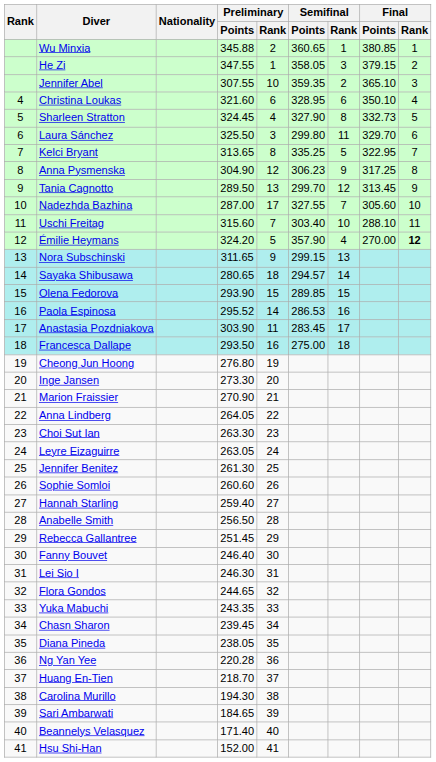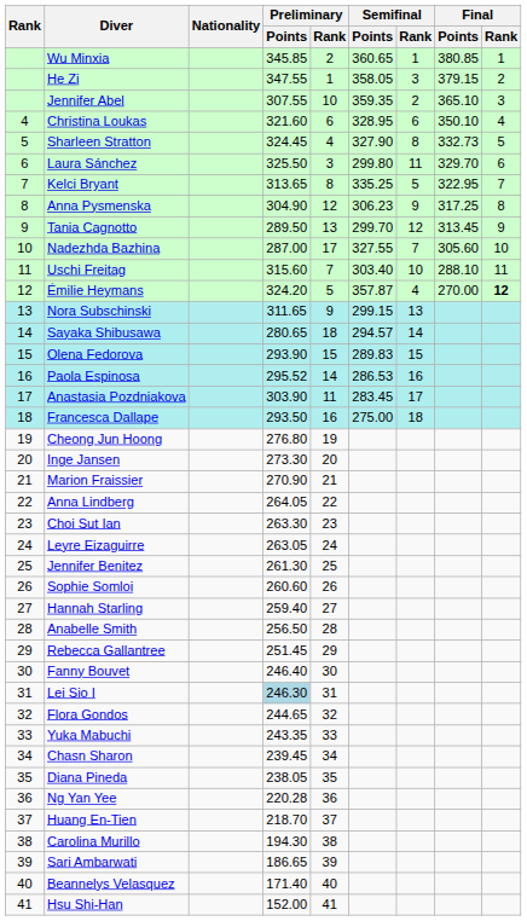 <table class="wikitable" style="text-align:center">
 <tr>
 <th rowspan="2">Rank</th>
 <th rowspan="2">Diver</th>
 <th rowspan="2">Nationality</th>
 <th colspan="2">Preliminary</th>
 <th colspan="2">Semifinal</th>
 <th colspan="2">Final</th>
 </tr>
 <tr>
 <th>Points</th>
 <th>Rank</th>
 <th>Points</th>
 <th>Rank</th>
 <th>Points</th>
 <th>Rank</th>
 </tr>
 <tr bgcolor=ccffcc>
 <td></td>
 <td align=left><a href='#'>Wu Minxia</a></td>
 <td align=left></td>
-<td>345.88</td>
+<td>345.85</td>
 <td>2</td>
 <td>360.65</td>
 <td>1</td>
 <td>380.85</td>
 <td>1</td>
 </tr>
 <tr bgcolor=ccffcc>
 <td></td>
 <td align=left><a href='#'>He Zi</a></td>
 <td align=left></td>
 <td>347.55</td>
 <td>1</td>
 <td>358.05</td>
 <td>3</td>
 <td>379.15</td>
 <td>2</td>
 </tr>
 <tr bgcolor=ccffcc>
 <td></td>
 <td align=left><a href='#'>Jennifer Abel</a></td>
 <td align=left></td>
 <td>307.55</td>
 <td>10</td>
 <td>359.35</td>
 <td>2</td>
 <td>365.10</td>
 <td>3</td>
 </tr>
 <tr bgcolor=ccffcc>
 <td>4</td>
 <td align=left><a href='#'>Christina Loukas</a></td>
 <td align=left></td>
 <td>321.60</td>
 <td>6</td>
 <td>328.95</td>
 <td>6</td>
 <td>350.10</td>
 <td>4</td>
 </tr>
 <tr bgcolor=ccffcc>
 <td>5</td>
 <td align=left><a href='#'>Sharleen Stratton</a></td>
 <td align=left></td>
 <td>324.45</td>
 <td>4</td>
 <td>327.90</td>
 <td>8</td>
 <td>332.73</td>
 <td>5</td>
 </tr>
 <tr bgcolor=ccffcc>
 <td>6</td>
 <td align=left><a href='#'>Laura Sánchez</a></td>
 <td align=left></td>
 <td>325.50</td>
 <td>3</td>
 <td>299.80</td>
 <td>11</td>
 <td>329.70</td>
 <td>6</td>
 </tr>
 <tr bgcolor=ccffcc>
 <td>7</td>
 <td align=left><a href='#'>Kelci Bryant</a></td>
 <td align=left></td>
 <td>313.65</td>
 <td>8</td>
 <td>335.25</td>
 <td>5</td>
 <td>322.95</td>
 <td>7</td>
 </tr>
 <tr bgcolor=ccffcc>
 <td>8</td>
 <td align=left><a href='#'>Anna Pysmenska</a></td>
 <td align=left></td>
 <td>304.90</td>
 <td>12</td>
 <td>306.23</td>
 <td>9</td>
 <td>317.25</td>
 <td>8</td>
 </tr>
 <tr bgcolor=ccffcc>
 <td>9</td>
 <td align=left><a href='#'>Tania Cagnotto</a></td>
 <td align=left></td>
 <td>289.50</td>
 <td>13</td>
 <td>299.70</td>
 <td>12</td>
 <td>313.45</td>
 <td>9</td>
 </tr>
 <tr bgcolor=ccffcc>
 <td>10</td>
 <td align=left><a href='#'>Nadezhda Bazhina</a></td>
 <td align=left></td>
 <td>287.00</td>
 <td>17</td>
 <td>327.55</td>
 <td>7</td>
 <td>305.60</td>
 <td>10</td>
 </tr>
 <tr bgcolor=ccffcc>
 <td>11</td>
 <td align=left><a href='#'>Uschi Freitag</a></td>
 <td align=left></td>
 <td>315.60</td>
 <td>7</td>
 <td>303.40</td>
 <td>10</td>
 <td>288.10</td>
 <td>11</td>
 </tr>
 <tr bgcolor=ccffcc>
 <td>12</td>
 <td align=left><a href='#'>Émilie Heymans</a></td>
 <td align=left></td>
 <td>324.20</td>
 <td>5</td>
-<td>357.90</td>
+<td>357.87</td>
 <td>4</td>
 <td>270.00</td>
 <td><strong>12</strong></td>
 </tr>
 <tr bgcolor=afeeee>
 <td>13</td>
 <td align=left><a href='#'>Nora Subschinski</a></td>
 <td align=left></td>
 <td>311.65</td>
 <td>9</td>
 <td>299.15</td>
 <td>13</td>
 <td></td>
 <td></td>
 </tr>
 <tr bgcolor=afeeee>
 <td>14</td>
 <td align=left><a href='#'>Sayaka Shibusawa</a></td>
 <td align=left></td>
 <td>280.65</td>
 <td>18</td>
 <td>294.57</td>
 <td>14</td>
 <td></td>
 <td></td>
 </tr>
 <tr bgcolor=afeeee>
 <td>15</td>
 <td align=left><a href='#'>Olena Fedorova</a></td>
 <td align=left></td>
 <td>293.90</td>
 <td>15</td>
-<td>289.85</td>
+<td>289.83</td>
 <td>15</td>
 <td></td>
 <td></td>
 </tr>
 <tr bgcolor=afeeee>
 <td>16</td>
 <td align=left><a href='#'>Paola Espinosa</a></td>
 <td align=left></td>
 <td>295.52</td>
 <td>14</td>
 <td>286.53</td>
 <td>16</td>
 <td></td>
 <td></td>
 </tr>
 <tr bgcolor=afeeee>
 <td>17</td>
 <td align=left><a href='#'>Anastasia Pozdniakova</a></td>
 <td align=left></td>
 <td>303.90</td>
 <td>11</td>
 <td>283.45</td>
 <td>17</td>
 <td></td>
 <td></td>
 </tr>
 <tr bgcolor=afeeee>
 <td>18</td>
 <td align=left><a href='#'>Francesca Dallape</a></td>
 <td align=left></td>
 <td>293.50</td>
 <td>16</td>
 <td>275.00</td>
 <td>18</td>
 <td></td>
 <td></td>
 </tr>
 <tr>
 <td>19</td>
 <td align=left><a href='#'>Cheong Jun Hoong</a></td>
 <td align=left></td>
 <td>276.80</td>
 <td>19</td>
 <td></td>
 <td></td>
 <td></td>
 <td></td>
 </tr>
 <tr>
 <td>20</td>
 <td align=left><a href='#'>Inge Jansen</a></td>
 <td align=left></td>
 <td>273.30</td>
 <td>20</td>
 <td></td>
 <td></td>
 <td></td>
 <td></td>
 </tr>
 <tr>
 <td>21</td>
 <td align=left><a href='#'>Marion Fraissier</a></td>
 <td align=left></td>
 <td>270.90</td>
 <td>21</td>
 <td></td>
 <td></td>
 <td></td>
 <td></td>
 </tr>
 <tr>
 <td>22</td>
 <td align=left><a href='#'>Anna Lindberg</a></td>
 <td align=left></td>
 <td>264.05</td>
 <td>22</td>
 <td></td>
 <td></td>
 <td></td>
 <td></td>
 </tr>
 <tr>
 <td>23</td>
 <td align=left><a href='#'>Choi Sut Ian</a></td>
 <td align=left></td>
 <td>263.30</td>
 <td>23</td>
 <td></td>
 <td></td>
 <td></td>
 <td></td>
 </tr>
 <tr>
 <td>24</td>
 <td align=left><a href='#'>Leyre Eizaguirre</a></td>
 <td align=left></td>
 <td>263.05</td>
 <td>24</td>
 <td></td>
 <td></td>
 <td></td>
 <td></td>
 </tr>
 <tr>
 <td>25</td>
 <td align=left><a href='#'>Jennifer Benitez</a></td>
 <td align=left></td>
 <td>261.30</td>
 <td>25</td>
 <td></td>
 <td></td>
 <td></td>
 <td></td>
 </tr>
 <tr>
 <td>26</td>
 <td align=left><a href='#'>Sophie Somloi</a></td>
 <td align=left></td>
 <td>260.60</td>
 <td>26</td>
 <td></td>
 <td></td>
 <td></td>
 <td></td>
 </tr>
 <tr>
 <td>27</td>
 <td align=left><a href='#'>Hannah Starling</a></td>
 <td align=left></td>
 <td>259.40</td>
 <td>27</td>
 <td></td>
 <td></td>
 <td></td>
 <td></td>
 </tr>
 <tr>
 <td>28</td>
 <td align=left><a href='#'>Anabelle Smith</a></td>
 <td align=left></td>
 <td>256.50</td>
 <td>28</td>
 <td></td>
 <td></td>
 <td></td>
 <td></td>
 </tr>
 <tr>
 <td>29</td>
 <td align=left><a href='#'>Rebecca Gallantree</a></td>
 <td align=left></td>
 <td>251.45</td>
 <td>29</td>
 <td></td>
 <td></td>
 <td></td>
 <td></td>
 </tr>
 <tr>
 <td>30</td>
 <td align=left><a href='#'>Fanny Bouvet</a></td>
 <td align=left></td>
 <td>246.40</td>
 <td>30</td>
 <td></td>
 <td></td>
 <td></td>
 <td></td>
 </tr>
 <tr>
 <td>31</td>
 <td align=left><a href='#'>Lei Sio I</a></td>
 <td align=left></td>
-<td>246.30</td>
+<td style="background: lightblue;">246.30</td>
 <td>31</td>
 <td></td>
 <td></td>
 <td></td>
 <td></td>
 </tr>
 <tr>
 <td>32</td>
 <td align=left><a href='#'>Flora Gondos</a></td>
 <td align=left></td>
 <td>244.65</td>
 <td>32</td>
 <td></td>
 <td></td>
 <td></td>
 <td></td>
 </tr>
 <tr>
 <td>33</td>
 <td align=left><a href='#'>Yuka Mabuchi</a></td>
 <td align=left></td>
 <td>243.35</td>
 <td>33</td>
 <td></td>
 <td></td>
 <td></td>
 <td></td>
 </tr>
 <tr>
 <td>34</td>
 <td align=left><a href='#'>Chasn Sharon</a></td>
 <td align=left></td>
 <td>239.45</td>
 <td>34</td>
 <td></td>
 <td></td>
 <td></td>
 <td></td>
 </tr>
 <tr>
 <td>35</td>
 <td align=left><a href='#'>Diana Pineda</a></td>
 <td align=left></td>
 <td>238.05</td>
 <td>35</td>
 <td></td>
 <td></td>
 <td></td>
 <td></td>
 </tr>
 <tr>
 <td>36</td>
 <td align=left><a href='#'>Ng Yan Yee</a></td>
 <td align=left></td>
 <td>220.28</td>
 <td>36</td>
 <td></td>
 <td></td>
 <td></td>
 <td></td>
 </tr>
 <tr>
 <td>37</td>
 <td align=left><a href='#'>Huang En-Tien</a></td>
 <td align=left></td>
 <td>218.70</td>
 <td>37</td>
 <td></td>
 <td></td>
 <td></td>
 <td></td>
 </tr>
 <tr>
 <td>38</td>
 <td align=left><a href='#'>Carolina Murillo</a></td>
 <td align=left></td>
 <td>194.30</td>
 <td>38</td>
 <td></td>
 <td></td>
 <td></td>
 <td></td>
 </tr>
 <tr>
 <td>39</td>
 <td align=left><a href='#'>Sari Ambarwati</a></td>
 <td align=left></td>
-<td>184.65</td>
+<td>186.65</td>
 <td>39</td>
 <td></td>
 <td></td>
 <td></td>
 <td></td>
 </tr>
 <tr>
 <td>40</td>
 <td align=left><a href='#'>Beannelys Velasquez</a></td>
 <td align=left></td>
 <td>171.40</td>
 <td>40</td>
 <td></td>
 <td></td>
 <td></td>
 <td></td>
 </tr>
 <tr>
 <td>41</td>
 <td align=left><a href='#'>Hsu Shi-Han</a></td>
 <td align=left></td>
 <td>152.00</td>
 <td>41</td>
 <td></td>
 <td></td>
 <td></td>
 <td></td>
 </tr>
 </table>
